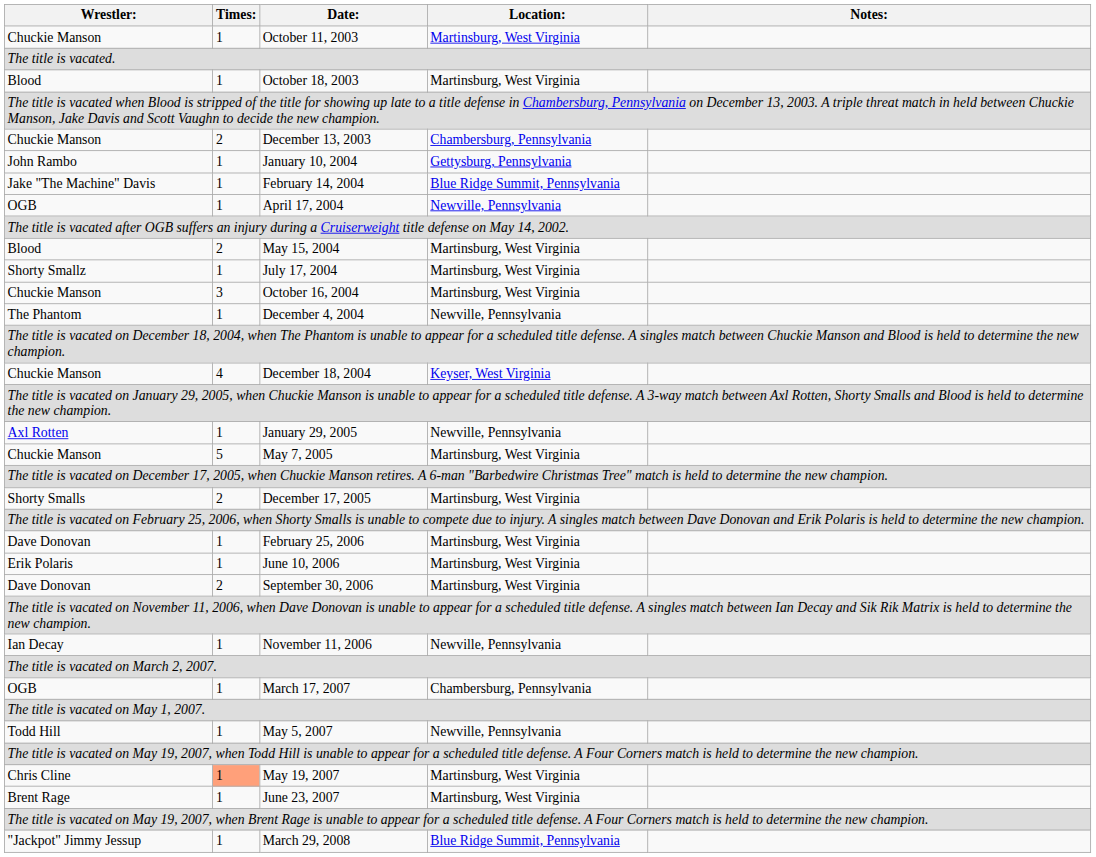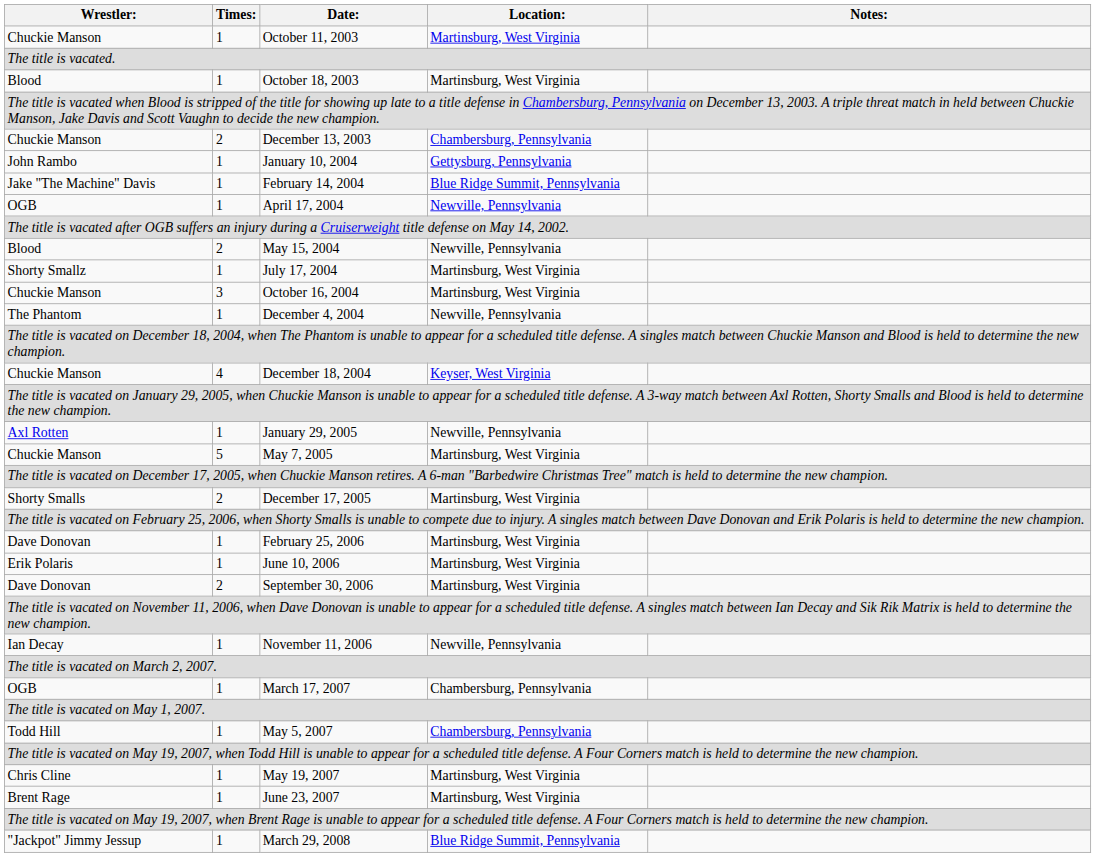 <table class="wikitable" width=100%>
 <tr>
 <th width=20%>Wrestler:</th>
 <th width=0%>Times:</th>
 <th width=16%>Date:</th>
 <th width=21%>Location:</th>
 <th width=43%>Notes:</th>
 </tr>
 <tr>
 <td>Chuckie Manson</td>
 <td>1</td>
 <td>October 11, 2003</td>
 <td><a href='#'>Martinsburg, West Virginia</a></td>
 <td></td>
 </tr>
 <tr>
 <td style="background: #dddddd;" colspan=5><em>The title is vacated.</em></td>
 </tr>
 <tr>
 <td>Blood</td>
 <td>1</td>
 <td>October 18, 2003</td>
 <td>Martinsburg, West Virginia</td>
 <td></td>
 </tr>
 <tr>
 <td style="background: #dddddd;" colspan=5><em>The title is vacated when Blood is stripped of the title for showing up late to a title defense in <a href='#'>Chambersburg, Pennsylvania</a> on December 13, 2003. A triple threat match in held between Chuckie Manson, Jake Davis and Scott Vaughn to decide the new champion.</em></td>
 </tr>
 <tr>
 <td>Chuckie Manson</td>
 <td>2</td>
 <td>December 13, 2003</td>
 <td><a href='#'>Chambersburg, Pennsylvania</a></td>
 <td></td>
 </tr>
 <tr>
 <td>John Rambo</td>
 <td>1</td>
 <td>January 10, 2004</td>
 <td><a href='#'>Gettysburg, Pennsylvania</a></td>
 <td></td>
 </tr>
 <tr>
 <td>Jake "The Machine" Davis</td>
 <td>1</td>
 <td>February 14, 2004</td>
 <td><a href='#'>Blue Ridge Summit, Pennsylvania</a></td>
 <td></td>
 </tr>
 <tr>
 <td>OGB</td>
 <td>1</td>
 <td>April 17, 2004</td>
 <td><a href='#'>Newville, Pennsylvania</a></td>
 <td></td>
 </tr>
 <tr>
 <td style="background: #dddddd;" colspan=5><em>The title is vacated after OGB suffers an injury during a <a href='#'>Cruiserweight</a> title defense on May 14, 2002.</em></td>
 </tr>
 <tr>
 <td>Blood</td>
 <td>2</td>
 <td>May 15, 2004</td>
-<td>Martinsburg, West Virginia</td>
+<td>Newville, Pennsylvania</td>
 <td></td>
 </tr>
 <tr>
 <td>Shorty Smallz</td>
 <td>1</td>
 <td>July 17, 2004</td>
 <td>Martinsburg, West Virginia</td>
 <td></td>
 </tr>
 <tr>
 <td>Chuckie Manson</td>
 <td>3</td>
 <td>October 16, 2004</td>
 <td>Martinsburg, West Virginia</td>
 <td></td>
 </tr>
 <tr>
 <td>The Phantom</td>
 <td>1</td>
 <td>December 4, 2004</td>
 <td>Newville, Pennsylvania</td>
 <td></td>
 </tr>
 <tr>
 <td style="background: #dddddd;" colspan=5><em>The title is vacated on December 18, 2004, when The Phantom is unable to appear for a scheduled title defense. A singles match between Chuckie Manson and Blood is held to determine the new champion.</em></td>
 </tr>
 <tr>
 <td>Chuckie Manson</td>
 <td>4</td>
 <td>December 18, 2004</td>
 <td><a href='#'>Keyser, West Virginia</a></td>
 <td></td>
 </tr>
 <tr>
 <td style="background: #dddddd;" colspan=5><em>The title is vacated on January 29, 2005, when Chuckie Manson is unable to appear for a scheduled title defense. A 3-way match between Axl Rotten, Shorty Smalls and Blood is held to determine the new champion.</em></td>
 </tr>
 <tr>
 <td><a href='#'>Axl Rotten</a></td>
 <td>1</td>
 <td>January 29, 2005</td>
 <td>Newville, Pennsylvania</td>
 <td></td>
 </tr>
 <tr>
 <td>Chuckie Manson</td>
 <td>5</td>
 <td>May 7, 2005</td>
 <td>Martinsburg, West Virginia</td>
 <td></td>
 </tr>
 <tr>
 <td style="background: #dddddd;" colspan=5><em>The title is vacated on December 17, 2005, when Chuckie Manson retires. A 6-man "Barbedwire Christmas Tree" match is held to determine the new champion.</em></td>
 </tr>
 <tr>
 <td>Shorty Smalls</td>
 <td>2</td>
 <td>December 17, 2005</td>
 <td>Martinsburg, West Virginia</td>
 <td></td>
 </tr>
 <tr>
 <td style="background: #dddddd;" colspan=5><em>The title is vacated on February 25, 2006, when Shorty Smalls is unable to compete due to injury. A singles match between Dave Donovan and Erik Polaris is held to determine the new champion.</em></td>
 </tr>
 <tr>
 <td>Dave Donovan</td>
 <td>1</td>
 <td>February 25, 2006</td>
 <td>Martinsburg, West Virginia</td>
 <td></td>
 </tr>
 <tr>
 <td>Erik Polaris</td>
 <td>1</td>
 <td>June 10, 2006</td>
 <td>Martinsburg, West Virginia</td>
 <td></td>
 </tr>
 <tr>
 <td>Dave Donovan</td>
 <td>2</td>
 <td>September 30, 2006</td>
 <td>Martinsburg, West Virginia</td>
 <td></td>
 </tr>
 <tr>
 <td style="background: #dddddd;" colspan=5><em>The title is vacated on November 11, 2006, when Dave Donovan is unable to appear for a scheduled title defense. A singles match between Ian Decay and Sik Rik Matrix is held to determine the new champion.</em></td>
 </tr>
 <tr>
 <td>Ian Decay</td>
 <td>1</td>
 <td>November 11, 2006</td>
 <td>Newville, Pennsylvania</td>
 <td></td>
 </tr>
 <tr>
 <td style="background: #dddddd;" colspan=5><em>The title is vacated on March 2, 2007.</em></td>
 </tr>
 <tr>
 <td>OGB</td>
 <td>1</td>
 <td>March 17, 2007</td>
 <td>Chambersburg, Pennsylvania</td>
 <td></td>
 </tr>
 <tr>
 <td style="background: #dddddd;" colspan=5><em>The title is vacated on May 1, 2007.</em></td>
 </tr>
 <tr>
 <td>Todd Hill</td>
 <td>1</td>
 <td>May 5, 2007</td>
-<td>Newville, Pennsylvania</td>
+<td><a href='#'>Chambersburg, Pennsylvania</a></td>
 <td></td>
 </tr>
 <tr>
 <td style="background: #dddddd;" colspan=5><em>The title is vacated on May 19, 2007, when Todd Hill is unable to appear for a scheduled title defense. A Four Corners match is held to determine the new champion.</em></td>
 </tr>
 <tr>
 <td>Chris Cline</td>
-<td style="background: lightsalmon;">1</td>
+<td>1</td>
 <td>May 19, 2007</td>
 <td>Martinsburg, West Virginia</td>
 <td></td>
 </tr>
 <tr>
 <td>Brent Rage</td>
 <td>1</td>
 <td>June 23, 2007</td>
 <td>Martinsburg, West Virginia</td>
 <td></td>
 </tr>
 <tr>
 <td style="background: #dddddd;" colspan=5><em>The title is vacated on May 19, 2007, when Brent Rage is unable to appear for a scheduled title defense. A Four Corners match is held to determine the new champion.</em></td>
 </tr>
 <tr>
 <td>"Jackpot" Jimmy Jessup</td>
 <td>1</td>
 <td>March 29, 2008</td>
 <td><a href='#'>Blue Ridge Summit, Pennsylvania</a></td>
 <td></td>
 </tr>
 </table>
